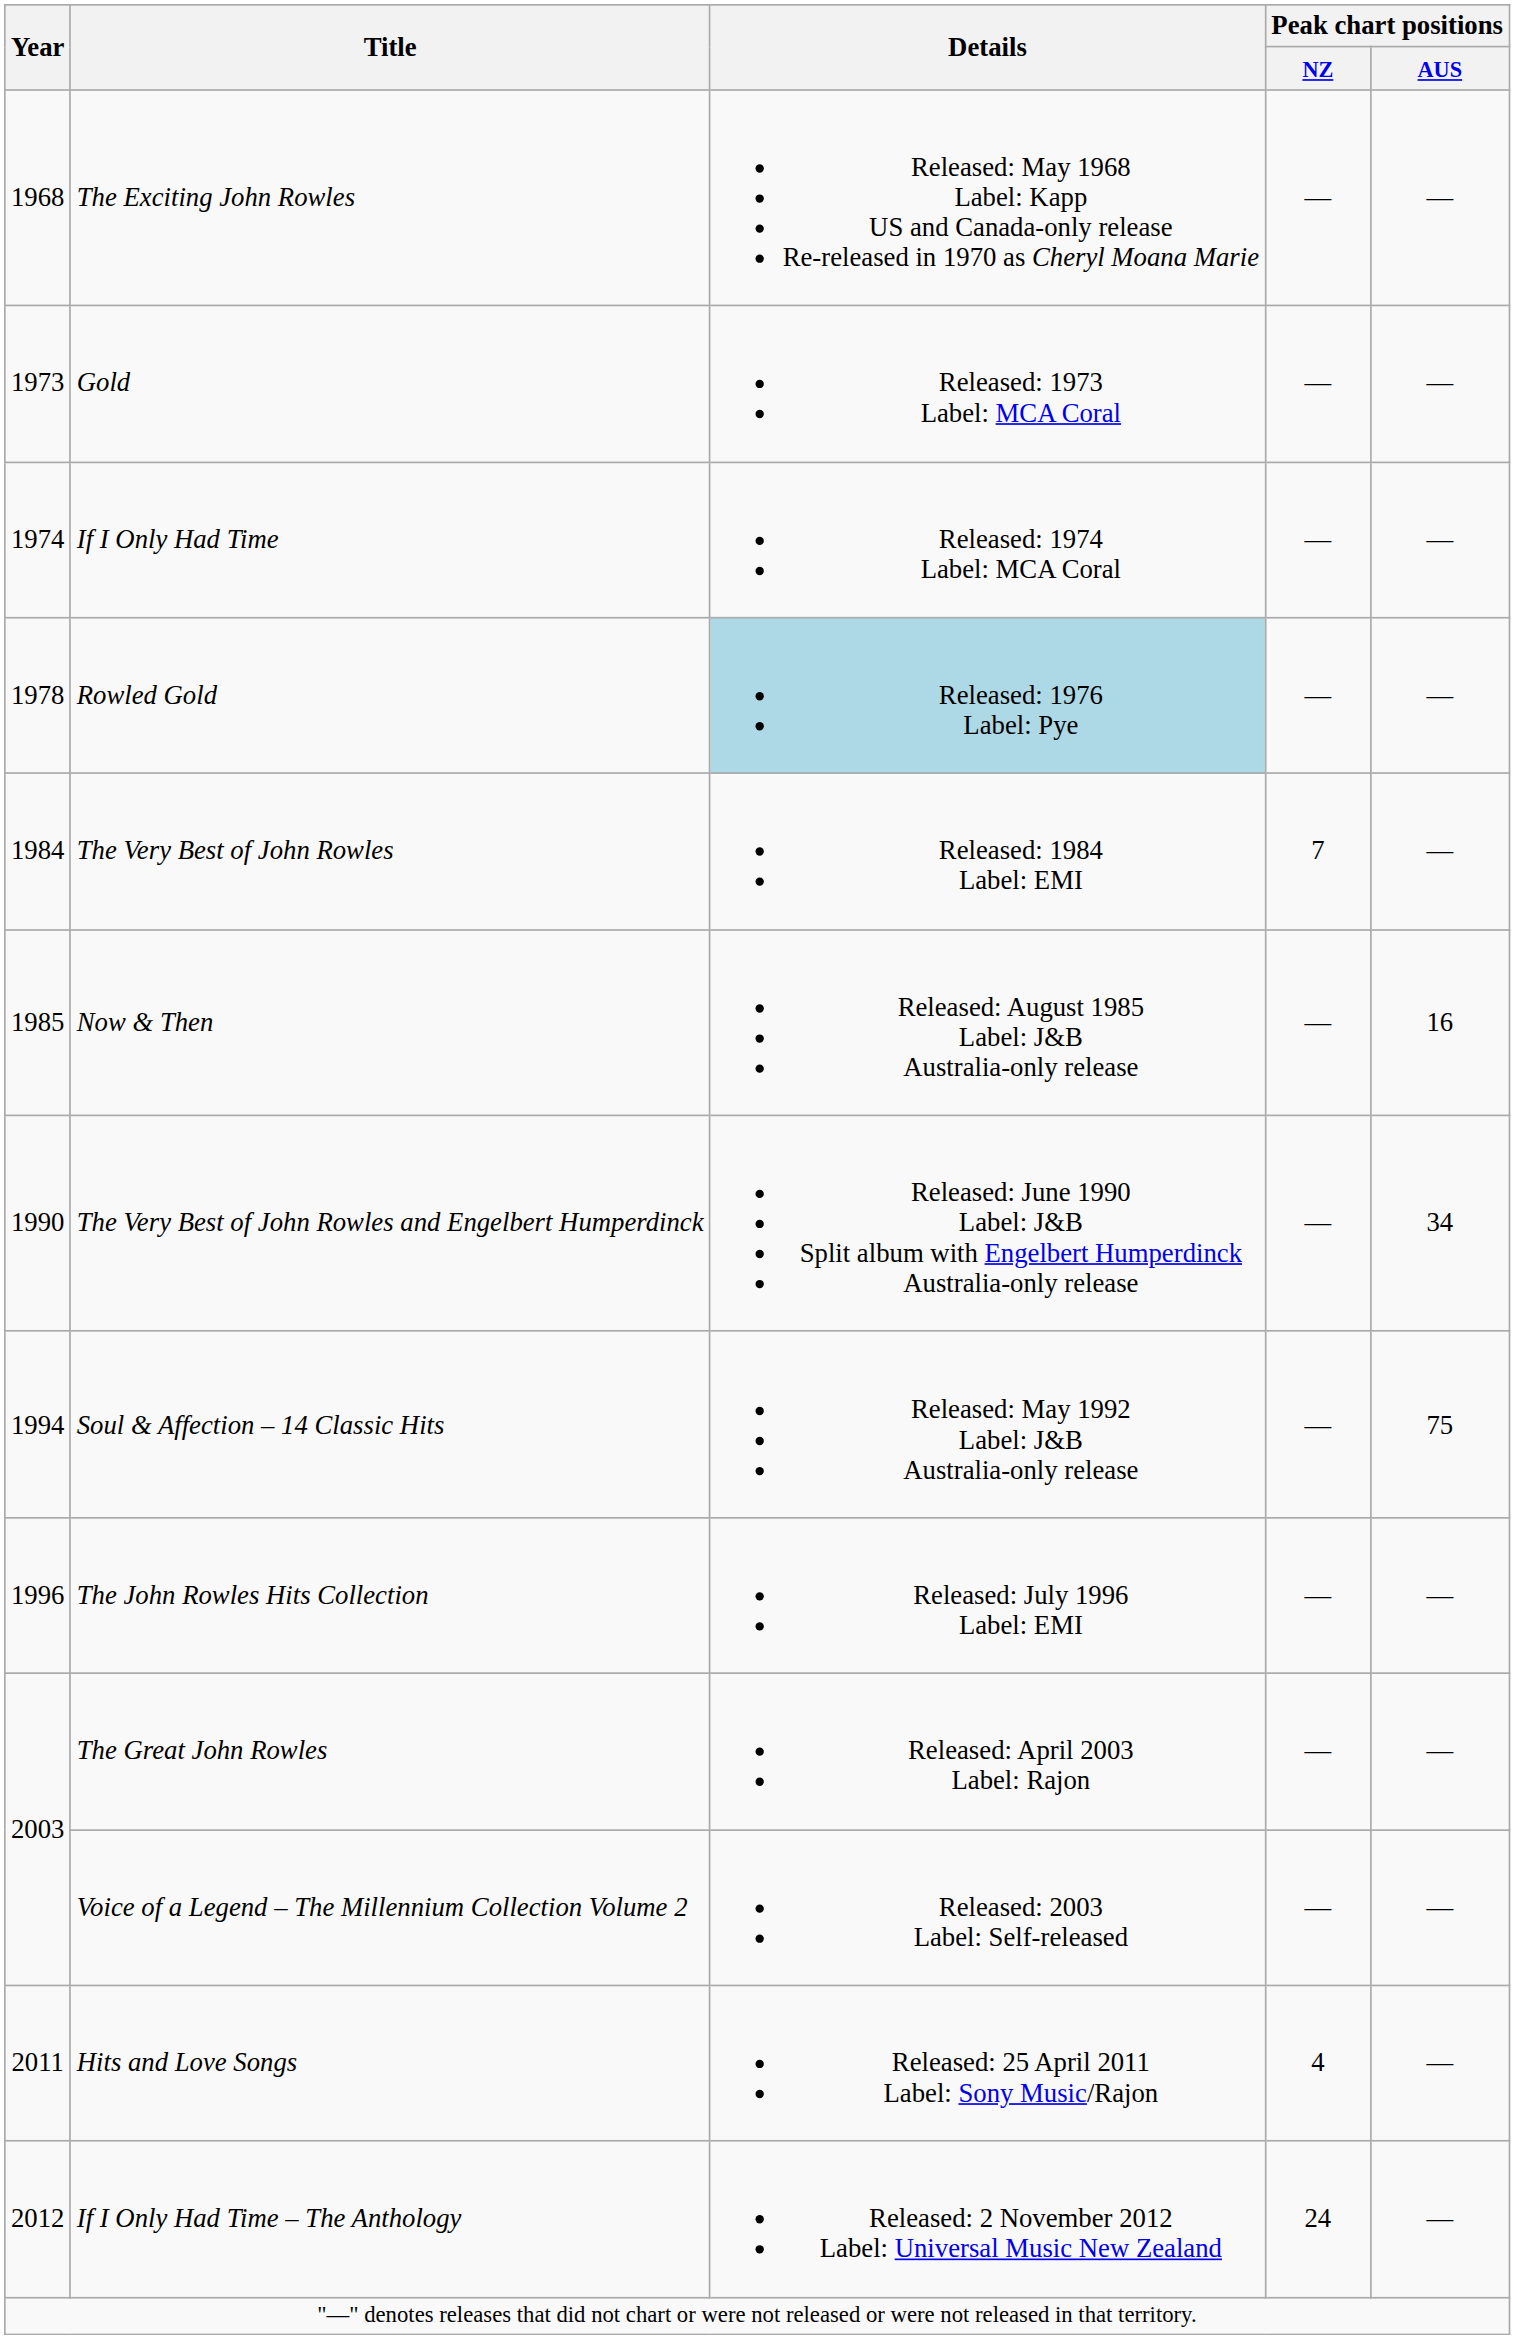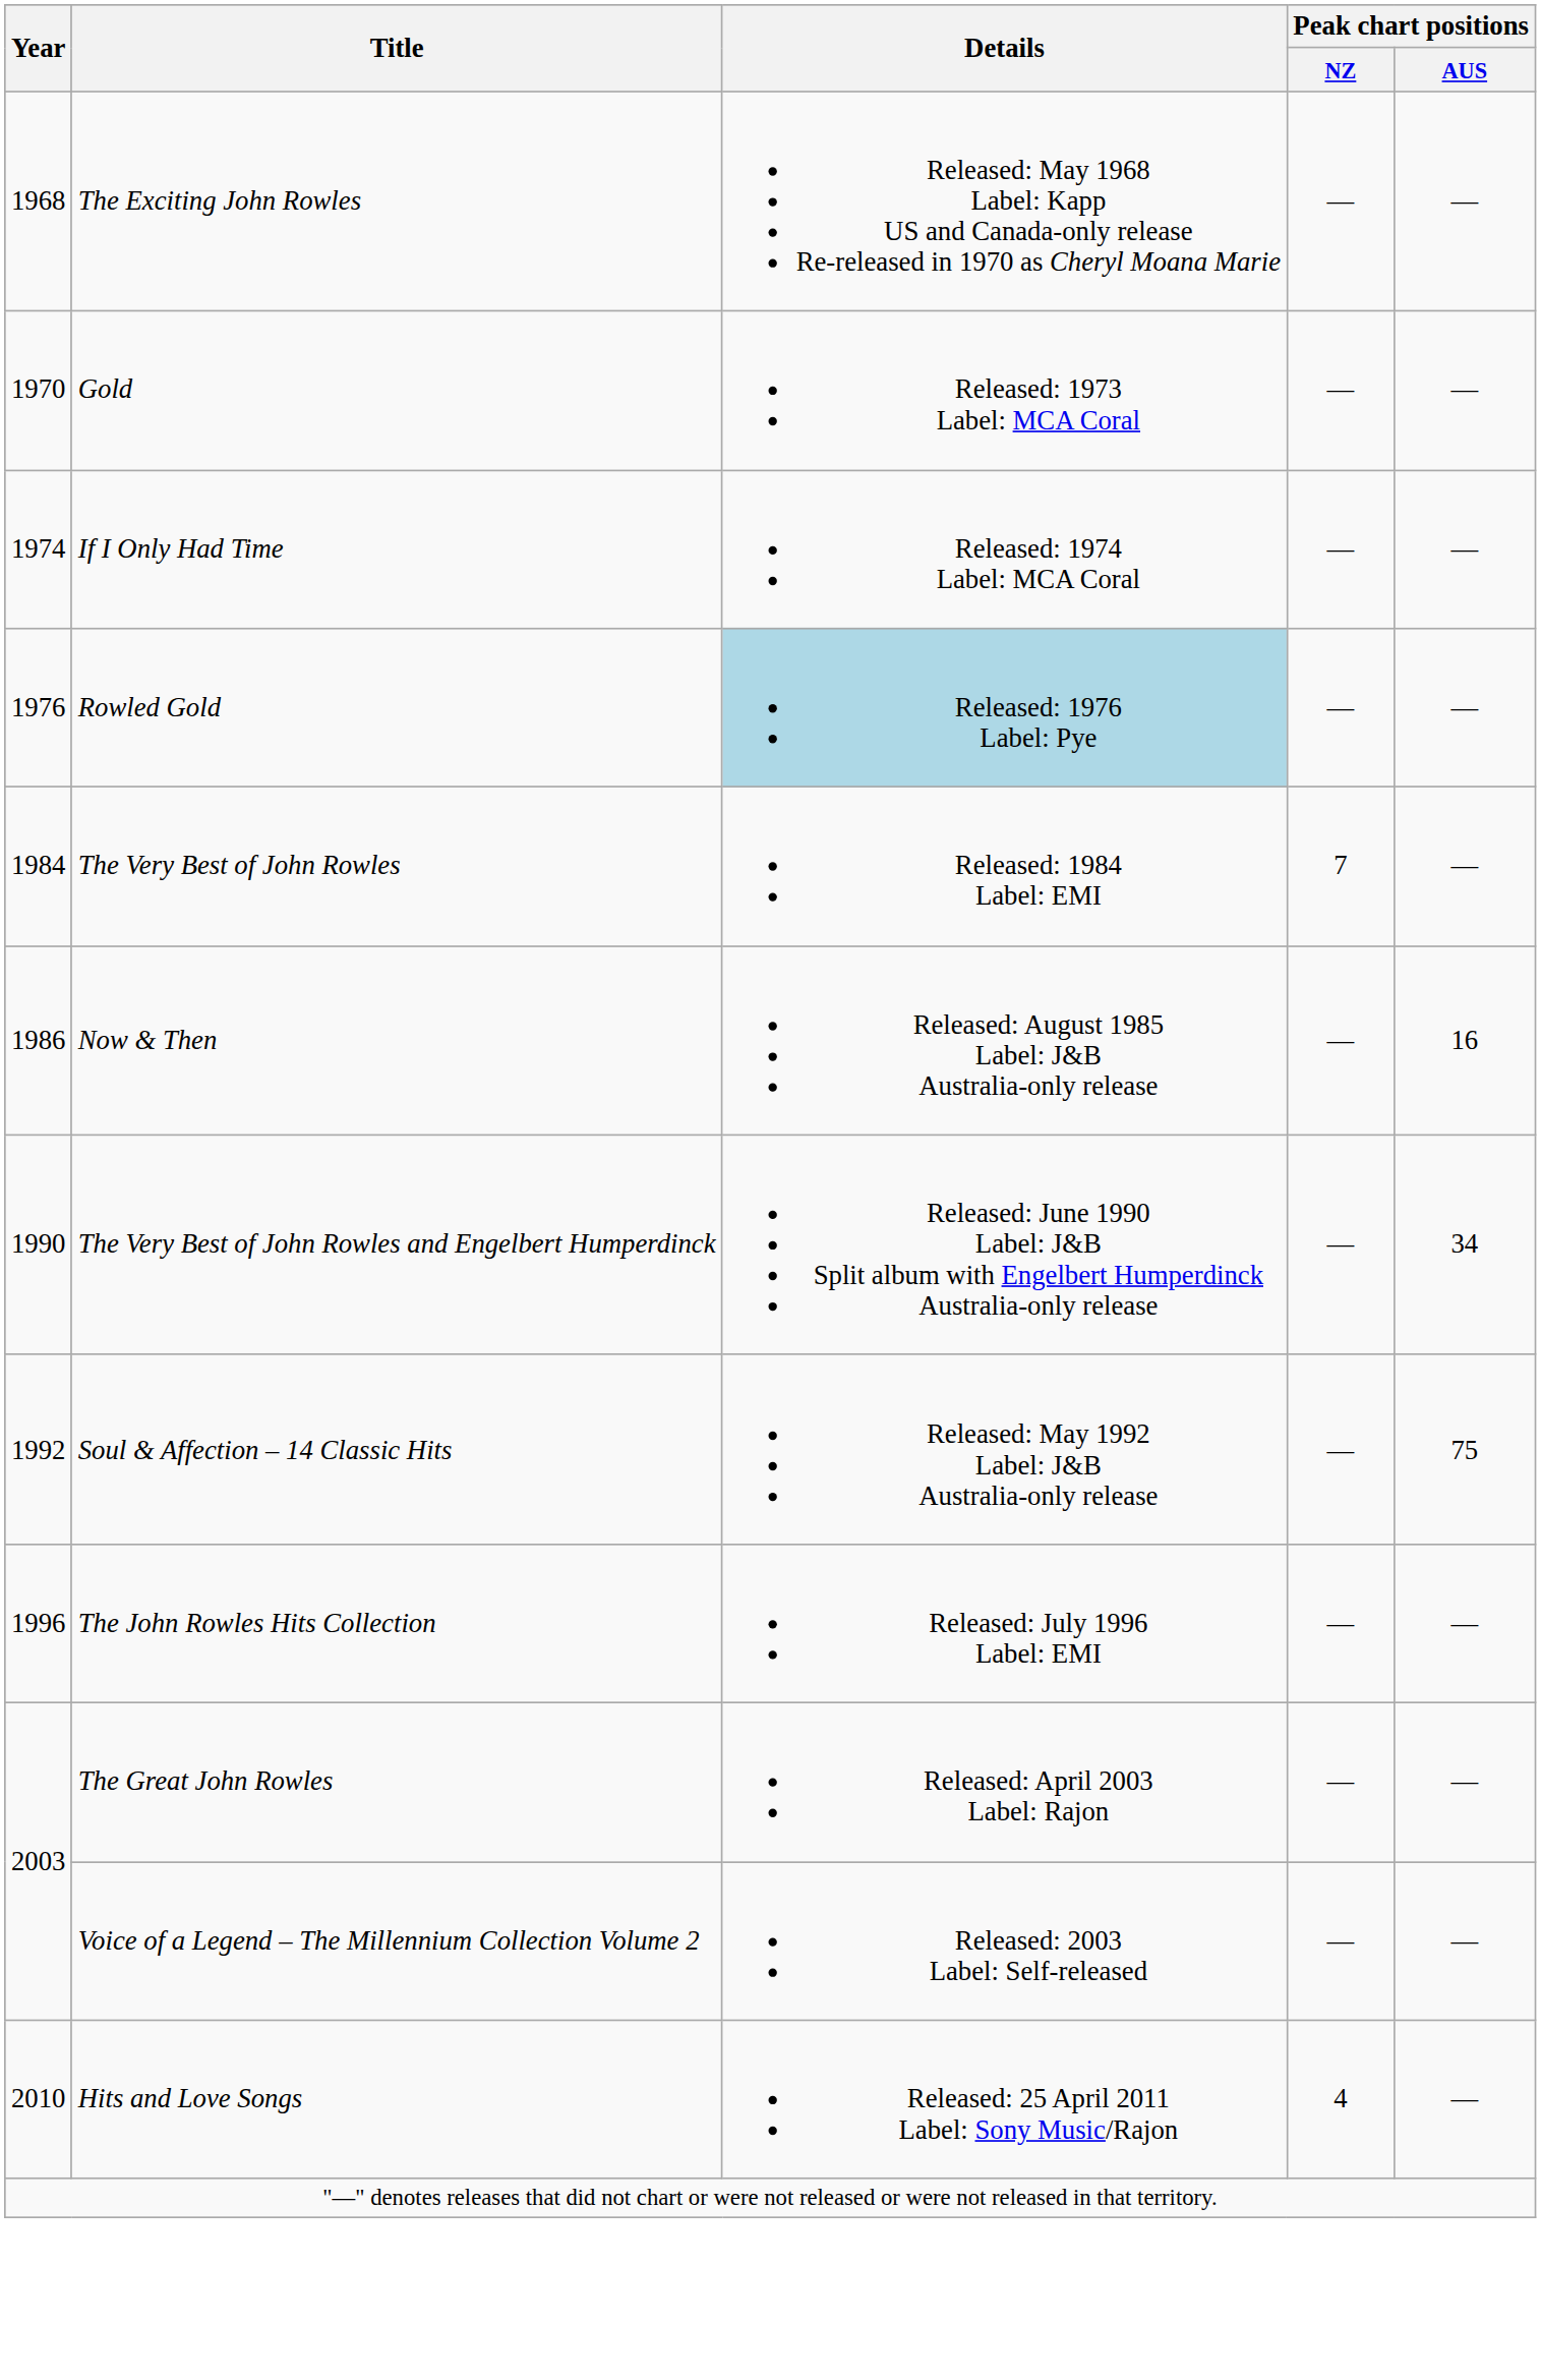 <table class="wikitable" style="text-align:center">
 <tr>
 <th rowspan="2">Year</th>
 <th rowspan="2">Title</th>
 <th rowspan="2">Details</th>
 <th colspan="2">Peak chart positions</th>
 </tr>
 <tr>
 <th><small><a href='#'>NZ</a></small><br></th>
 <th><small><a href='#'>AUS</a></small><br></th>
 </tr>
 <tr>
 <td>1968</td>
 <td align="left"><em>The Exciting John Rowles</em></td>
 <td><br><ul><li>Released: May 1968</li><li>Label: Kapp</li><li>US and Canada-only release</li><li>Re-released in 1970 as <em>Cheryl Moana Marie</em></li></ul></td>
 <td>—</td>
 <td>—</td>
 </tr>
 <tr>
-<td>1973</td>
+<td>1970</td>
 <td align="left"><em>Gold</em></td>
 <td><br><ul><li>Released: 1973</li><li>Label: <a href='#'>MCA Coral</a></li></ul></td>
 <td>—</td>
 <td>—</td>
 </tr>
 <tr>
 <td>1974</td>
 <td align="left"><em>If I Only Had Time</em></td>
 <td><br><ul><li>Released: 1974</li><li>Label: MCA Coral</li></ul></td>
 <td>—</td>
 <td>—</td>
 </tr>
 <tr>
-<td>1978</td>
+<td>1976</td>
 <td align="left"><em>Rowled Gold</em></td>
 <td style="background: lightblue;"><br><ul><li>Released: 1976</li><li>Label: Pye</li></ul></td>
 <td>—</td>
 <td>—</td>
 </tr>
 <tr>
 <td>1984</td>
 <td align="left"><em>The Very Best of John Rowles</em></td>
 <td><br><ul><li>Released: 1984</li><li>Label: EMI</li></ul></td>
 <td>7</td>
 <td>—</td>
 </tr>
 <tr>
-<td>1985</td>
+<td>1986</td>
 <td align="left"><em>Now & Then</em></td>
 <td><br><ul><li>Released: August 1985</li><li>Label: J&B</li><li>Australia-only release</li></ul></td>
 <td>—</td>
 <td>16</td>
 </tr>
 <tr>
 <td>1990</td>
 <td align="left"><em>The Very Best of John Rowles and Engelbert Humperdinck</em></td>
 <td><br><ul><li>Released: June 1990</li><li>Label: J&B</li><li>Split album with <a href='#'>Engelbert Humperdinck</a></li><li>Australia-only release</li></ul></td>
 <td>—</td>
 <td>34</td>
 </tr>
 <tr>
-<td>1994</td>
+<td>1992</td>
 <td align="left"><em>Soul & Affection – 14 Classic Hits</em></td>
 <td><br><ul><li>Released: May 1992</li><li>Label: J&B</li><li>Australia-only release</li></ul></td>
 <td>—</td>
 <td>75</td>
 </tr>
 <tr>
 <td>1996</td>
 <td align="left"><em>The John Rowles Hits Collection</em></td>
 <td><br><ul><li>Released: July 1996</li><li>Label: EMI</li></ul></td>
 <td>—</td>
 <td>—</td>
 </tr>
 <tr>
 <td rowspan="2">2003</td>
 <td align="left"><em>The Great John Rowles</em></td>
 <td><br><ul><li>Released: April 2003</li><li>Label: Rajon</li></ul></td>
 <td>—</td>
 <td>—</td>
 </tr>
 <tr>
 <td align="left"><em>Voice of a Legend – The Millennium Collection Volume 2</em></td>
 <td><br><ul><li>Released: 2003</li><li>Label: Self-released</li></ul></td>
 <td>—</td>
 <td>—</td>
 </tr>
 <tr>
-<td>2011</td>
+<td>2010</td>
 <td align="left"><em>Hits and Love Songs</em></td>
 <td><br><ul><li>Released: 25 April 2011</li><li>Label: <a href='#'>Sony Music</a>/Rajon</li></ul></td>
 <td>4</td>
 <td>—</td>
 </tr>
 <tr>
-<td>2012</td>
-<td align="left"><em>If I Only Had Time – The Anthology</em></td>
-<td><br><ul><li>Released: 2 November 2012</li><li>Label: <a href='#'>Universal Music New Zealand</a></li></ul></td>
-<td>24</td>
-<td>—</td>
-</tr>
-<tr>
 <td colspan="5" style="font-size:85%">"—" denotes releases that did not chart or were not released or were not released in that territory.</td>
 </tr>
 </table>
